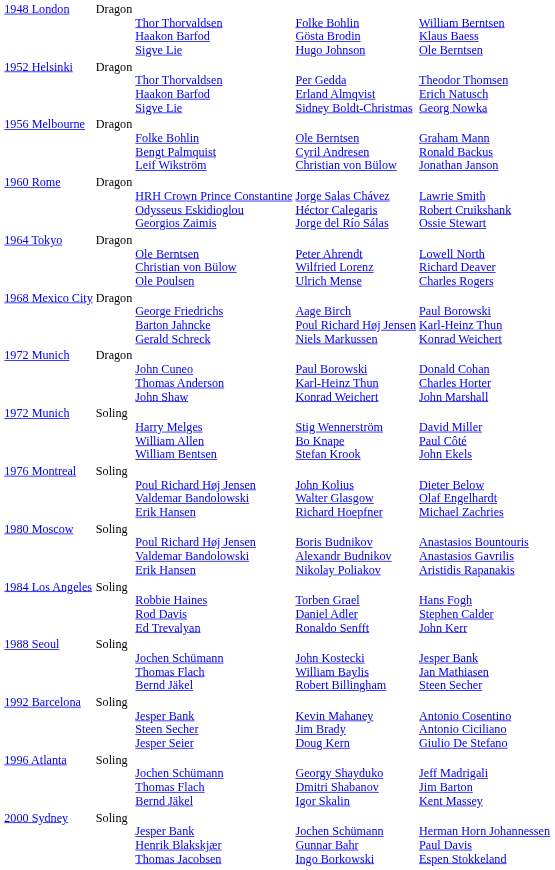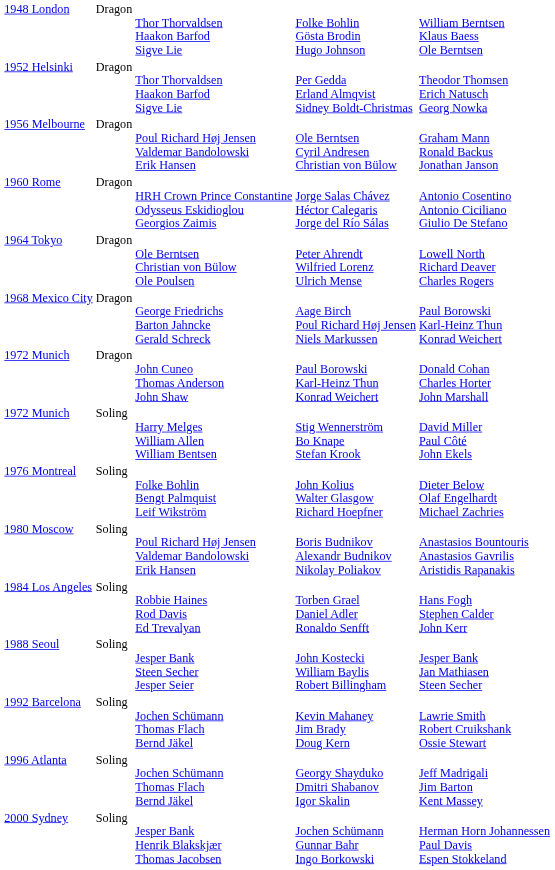 <table>
 <tr valign="top">
 <td><a href='#'>1948 London</a><br></td>
 <td>Dragon</td>
 <td><br><a href='#'>Thor Thorvaldsen</a><br><a href='#'>Haakon Barfod</a><br><a href='#'>Sigve Lie</a></td>
 <td><br><a href='#'>Folke Bohlin</a><br><a href='#'>Gösta Brodin</a><br><a href='#'>Hugo Johnson</a></td>
 <td><br><a href='#'>William Berntsen</a><br><a href='#'>Klaus Baess</a><br><a href='#'>Ole Berntsen</a></td>
 </tr>
 <tr valign="top">
 <td><a href='#'>1952 Helsinki</a><br></td>
 <td>Dragon</td>
 <td><br><a href='#'>Thor Thorvaldsen</a><br><a href='#'>Haakon Barfod</a><br><a href='#'>Sigve Lie</a></td>
 <td><br><a href='#'>Per Gedda</a><br><a href='#'>Erland Almqvist</a><br><a href='#'>Sidney Boldt-Christmas</a></td>
 <td><br><a href='#'>Theodor Thomsen</a><br><a href='#'>Erich Natusch</a><br><a href='#'>Georg Nowka</a></td>
 </tr>
 <tr valign="top">
 <td><a href='#'>1956 Melbourne</a><br></td>
 <td>Dragon</td>
-<td><br><a href='#'>Folke Bohlin</a><br><a href='#'>Bengt Palmquist</a><br><a href='#'>Leif Wikström</a></td>
+<td><br><a href='#'>Poul Richard Høj Jensen</a><br><a href='#'>Valdemar Bandolowski</a><br><a href='#'>Erik Hansen</a></td>
 <td><br><a href='#'>Ole Berntsen</a><br><a href='#'>Cyril Andresen</a><br><a href='#'>Christian von Bülow</a></td>
 <td><br><a href='#'>Graham Mann</a><br><a href='#'>Ronald Backus</a><br><a href='#'>Jonathan Janson</a></td>
 </tr>
 <tr valign="top">
 <td><a href='#'>1960 Rome</a><br></td>
 <td>Dragon</td>
 <td><br><a href='#'>HRH Crown Prince Constantine</a><br><a href='#'>Odysseus Eskidioglou</a><br><a href='#'>Georgios Zaimis</a></td>
 <td><br><a href='#'>Jorge Salas Chávez</a><br><a href='#'>Héctor Calegaris</a><br><a href='#'>Jorge del Río Sálas</a></td>
-<td><br><a href='#'>Lawrie Smith</a><br><a href='#'>Robert Cruikshank</a><br><a href='#'>Ossie Stewart</a></td>
+<td><br><a href='#'>Antonio Cosentino</a><br><a href='#'>Antonio Ciciliano</a><br><a href='#'>Giulio De Stefano</a></td>
 </tr>
 <tr valign="top">
 <td><a href='#'>1964 Tokyo</a><br></td>
 <td>Dragon</td>
 <td><br><a href='#'>Ole Berntsen</a><br><a href='#'>Christian von Bülow</a><br><a href='#'>Ole Poulsen</a></td>
 <td><br><a href='#'>Peter Ahrendt</a><br><a href='#'>Wilfried Lorenz</a><br><a href='#'>Ulrich Mense</a></td>
 <td><br><a href='#'>Lowell North</a><br><a href='#'>Richard Deaver</a><br><a href='#'>Charles Rogers</a></td>
 </tr>
 <tr valign="top">
 <td><a href='#'>1968 Mexico City</a><br></td>
 <td>Dragon</td>
 <td><br><a href='#'>George Friedrichs</a><br><a href='#'>Barton Jahncke</a><br><a href='#'>Gerald Schreck</a></td>
 <td><br><a href='#'>Aage Birch</a><br><a href='#'>Poul Richard Høj Jensen</a><br><a href='#'>Niels Markussen</a></td>
 <td><br><a href='#'>Paul Borowski</a><br><a href='#'>Karl-Heinz Thun</a><br><a href='#'>Konrad Weichert</a></td>
 </tr>
 <tr valign="top">
 <td><a href='#'>1972 Munich</a><br></td>
 <td>Dragon</td>
 <td><br><a href='#'>John Cuneo</a><br><a href='#'>Thomas Anderson</a><br><a href='#'>John Shaw</a></td>
 <td><br><a href='#'>Paul Borowski</a><br><a href='#'>Karl-Heinz Thun</a><br><a href='#'>Konrad Weichert</a></td>
 <td><br><a href='#'>Donald Cohan</a><br><a href='#'>Charles Horter</a><br><a href='#'>John Marshall</a></td>
 </tr>
 <tr valign="top">
 <td><a href='#'>1972 Munich</a><br></td>
 <td>Soling</td>
 <td><br><a href='#'>Harry Melges</a><br><a href='#'>William Allen</a><br><a href='#'>William Bentsen</a></td>
 <td><br><a href='#'>Stig Wennerström</a><br><a href='#'>Bo Knape</a><br><a href='#'>Stefan Krook</a></td>
 <td><br><a href='#'>David Miller</a><br><a href='#'>Paul Côté</a><br><a href='#'>John Ekels</a></td>
 </tr>
 <tr valign="top">
 <td><a href='#'>1976 Montreal</a><br></td>
 <td>Soling</td>
-<td><br><a href='#'>Poul Richard Høj Jensen</a><br><a href='#'>Valdemar Bandolowski</a><br><a href='#'>Erik Hansen</a></td>
+<td><br><a href='#'>Folke Bohlin</a><br><a href='#'>Bengt Palmquist</a><br><a href='#'>Leif Wikström</a></td>
 <td><br><a href='#'>John Kolius</a><br><a href='#'>Walter Glasgow</a><br><a href='#'>Richard Hoepfner</a></td>
 <td><br><a href='#'>Dieter Below</a><br><a href='#'>Olaf Engelhardt</a><br><a href='#'>Michael Zachries</a></td>
 </tr>
 <tr valign="top">
 <td><a href='#'>1980 Moscow</a><br></td>
 <td>Soling</td>
 <td><br><a href='#'>Poul Richard Høj Jensen</a><br><a href='#'>Valdemar Bandolowski</a><br><a href='#'>Erik Hansen</a></td>
 <td><br><a href='#'>Boris Budnikov</a><br><a href='#'>Alexandr Budnikov</a><br><a href='#'>Nikolay Poliakov</a></td>
 <td><br><a href='#'>Anastasios Bountouris</a><br><a href='#'>Anastasios Gavrilis</a><br><a href='#'>Aristidis Rapanakis</a></td>
 </tr>
 <tr valign="top">
 <td><a href='#'>1984 Los Angeles</a><br></td>
 <td>Soling</td>
 <td><br><a href='#'>Robbie Haines</a><br><a href='#'>Rod Davis</a><br><a href='#'>Ed Trevalyan</a></td>
 <td><br><a href='#'>Torben Grael</a><br><a href='#'>Daniel Adler</a><br><a href='#'>Ronaldo Senfft</a></td>
 <td><br><a href='#'>Hans Fogh</a><br><a href='#'>Stephen Calder</a><br><a href='#'>John Kerr</a></td>
 </tr>
 <tr valign="top">
 <td><a href='#'>1988 Seoul</a><br></td>
 <td>Soling</td>
-<td><br><a href='#'>Jochen Schümann</a><br><a href='#'>Thomas Flach</a><br><a href='#'>Bernd Jäkel</a></td>
+<td><br><a href='#'>Jesper Bank</a><br><a href='#'>Steen Secher</a><br><a href='#'>Jesper Seier</a></td>
 <td><br><a href='#'>John Kostecki</a><br><a href='#'>William Baylis</a><br><a href='#'>Robert Billingham</a></td>
 <td><br><a href='#'>Jesper Bank</a><br><a href='#'>Jan Mathiasen</a><br><a href='#'>Steen Secher</a></td>
 </tr>
 <tr valign="top">
 <td><a href='#'>1992 Barcelona</a><br></td>
 <td>Soling</td>
-<td><br><a href='#'>Jesper Bank</a><br><a href='#'>Steen Secher</a><br><a href='#'>Jesper Seier</a></td>
+<td><br><a href='#'>Jochen Schümann</a><br><a href='#'>Thomas Flach</a><br><a href='#'>Bernd Jäkel</a></td>
 <td><br><a href='#'>Kevin Mahaney</a><br><a href='#'>Jim Brady</a><br><a href='#'>Doug Kern</a></td>
-<td><br><a href='#'>Antonio Cosentino</a><br><a href='#'>Antonio Ciciliano</a><br><a href='#'>Giulio De Stefano</a></td>
+<td><br><a href='#'>Lawrie Smith</a><br><a href='#'>Robert Cruikshank</a><br><a href='#'>Ossie Stewart</a></td>
 </tr>
 <tr valign="top">
 <td><a href='#'>1996 Atlanta</a><br></td>
 <td>Soling</td>
 <td><br><a href='#'>Jochen Schümann</a><br><a href='#'>Thomas Flach</a><br><a href='#'>Bernd Jäkel</a></td>
 <td><br><a href='#'>Georgy Shayduko</a><br><a href='#'>Dmitri Shabanov</a><br><a href='#'>Igor Skalin</a></td>
 <td><br><a href='#'>Jeff Madrigali</a><br><a href='#'>Jim Barton</a><br><a href='#'>Kent Massey</a></td>
 </tr>
 <tr valign="top">
 <td><a href='#'>2000 Sydney</a><br></td>
 <td>Soling</td>
 <td><br><a href='#'>Jesper Bank</a><br><a href='#'>Henrik Blakskjær</a><br><a href='#'>Thomas Jacobsen</a></td>
 <td><br><a href='#'>Jochen Schümann</a><br><a href='#'>Gunnar Bahr</a><br><a href='#'>Ingo Borkowski</a></td>
 <td><br><a href='#'>Herman Horn Johannessen</a><br><a href='#'>Paul Davis</a><br><a href='#'>Espen Stokkeland</a></td>
 </tr>
 </table>
